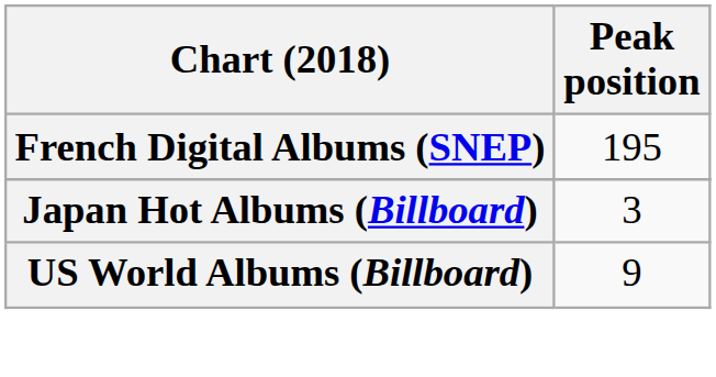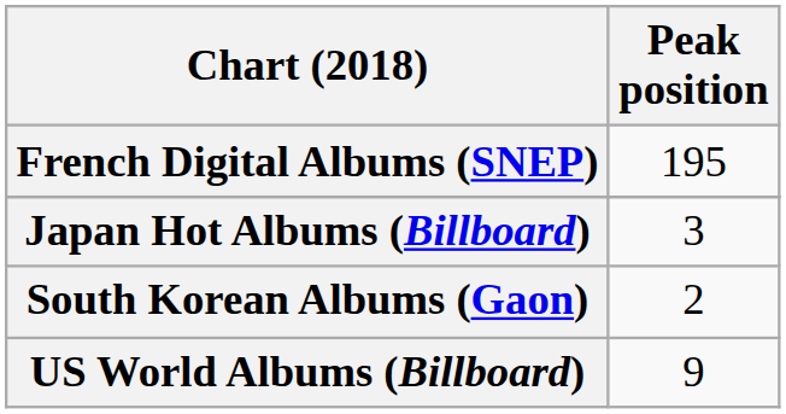 <table class="wikitable plainrowheaders" style="text-align:center">
 <tr>
 <th scope="col">Chart (2018)</th>
 <th scope="col">Peak<br>position</th>
 </tr>
 <tr>
 <th scope="row">French Digital Albums (<a href='#'>SNEP</a>)</th>
 <td>195</td>
 </tr>
 <tr>
 </tr>
 <tr>
 <th scope="row">Japan Hot Albums (<em><a href='#'>Billboard</a></em>)</th>
 <td>3</td>
 </tr>
 <tr>
+<th scope="row">South Korean Albums (<a href='#'>Gaon</a>)</th>
+<td>2</td>
+</tr>
+<tr>
 <th scope="row">US World Albums (<em>Billboard</em>)</th>
 <td>9</td>
 </tr>
 </table>
